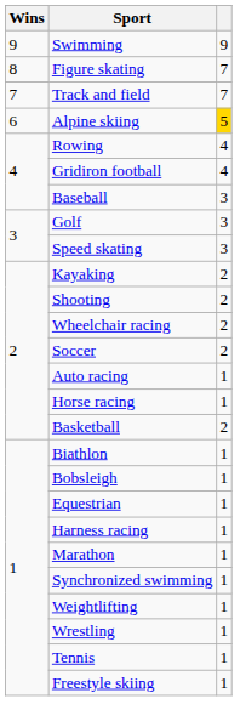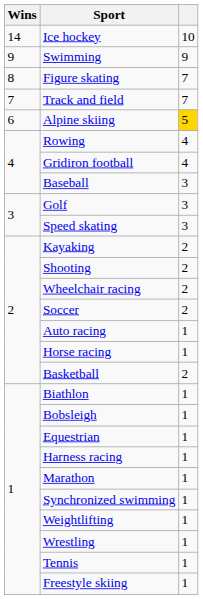 <table class="wikitable">
 <tr>
 <th>Wins</th>
 <th>Sport</th>
 <th></th>
+</tr>
+<tr>
+<td>14</td>
+<td><a href='#'>Ice hockey</a></td>
+<td>10</td>
 </tr>
 <tr>
 <td>9</td>
 <td><a href='#'>Swimming</a></td>
 <td>9</td>
 </tr>
 <tr>
 <td>8</td>
 <td><a href='#'>Figure skating</a></td>
 <td>7</td>
 </tr>
 <tr>
 <td>7</td>
 <td><a href='#'>Track and field</a></td>
 <td>7</td>
 </tr>
 <tr>
 <td>6</td>
 <td><a href='#'>Alpine skiing</a></td>
 <td style="background: gold;">5</td>
 </tr>
 <tr>
 <td rowspan=3>4</td>
 <td><a href='#'>Rowing</a></td>
 <td>4</td>
 </tr>
 <tr>
 <td><a href='#'>Gridiron football</a></td>
 <td>4</td>
 </tr>
 <tr>
 <td><a href='#'>Baseball</a></td>
 <td>3</td>
 </tr>
 <tr>
 <td rowspan=2>3</td>
 <td><a href='#'>Golf</a></td>
 <td>3</td>
 </tr>
 <tr>
 <td><a href='#'>Speed skating</a></td>
 <td>3</td>
 </tr>
 <tr>
 <td rowspan=7>2</td>
 <td><a href='#'>Kayaking</a></td>
 <td>2</td>
 </tr>
 <tr>
 <td><a href='#'>Shooting</a></td>
 <td>2</td>
 </tr>
 <tr>
 <td><a href='#'>Wheelchair racing</a></td>
 <td>2</td>
 </tr>
 <tr>
 <td><a href='#'>Soccer</a></td>
 <td>2</td>
 </tr>
 <tr>
 <td><a href='#'>Auto racing</a></td>
 <td>1</td>
 </tr>
 <tr>
 <td><a href='#'>Horse racing</a></td>
 <td>1</td>
 </tr>
 <tr>
 <td><a href='#'>Basketball</a></td>
 <td>2</td>
 </tr>
 <tr>
 <td rowspan="10">1</td>
 <td><a href='#'>Biathlon</a></td>
 <td>1</td>
 </tr>
 <tr>
 <td><a href='#'>Bobsleigh</a></td>
 <td>1</td>
 </tr>
 <tr>
 <td><a href='#'>Equestrian</a></td>
 <td>1</td>
 </tr>
 <tr>
 <td><a href='#'>Harness racing</a></td>
 <td>1</td>
 </tr>
 <tr>
 <td><a href='#'>Marathon</a></td>
 <td>1</td>
 </tr>
 <tr>
 <td><a href='#'>Synchronized swimming</a></td>
 <td>1</td>
 </tr>
 <tr>
 <td><a href='#'>Weightlifting</a></td>
 <td>1</td>
 </tr>
 <tr>
 <td><a href='#'>Wrestling</a></td>
 <td>1</td>
 </tr>
 <tr>
 <td><a href='#'>Tennis</a></td>
 <td>1</td>
 </tr>
 <tr>
 <td><a href='#'>Freestyle skiing</a></td>
 <td>1</td>
 </tr>
 </table>
